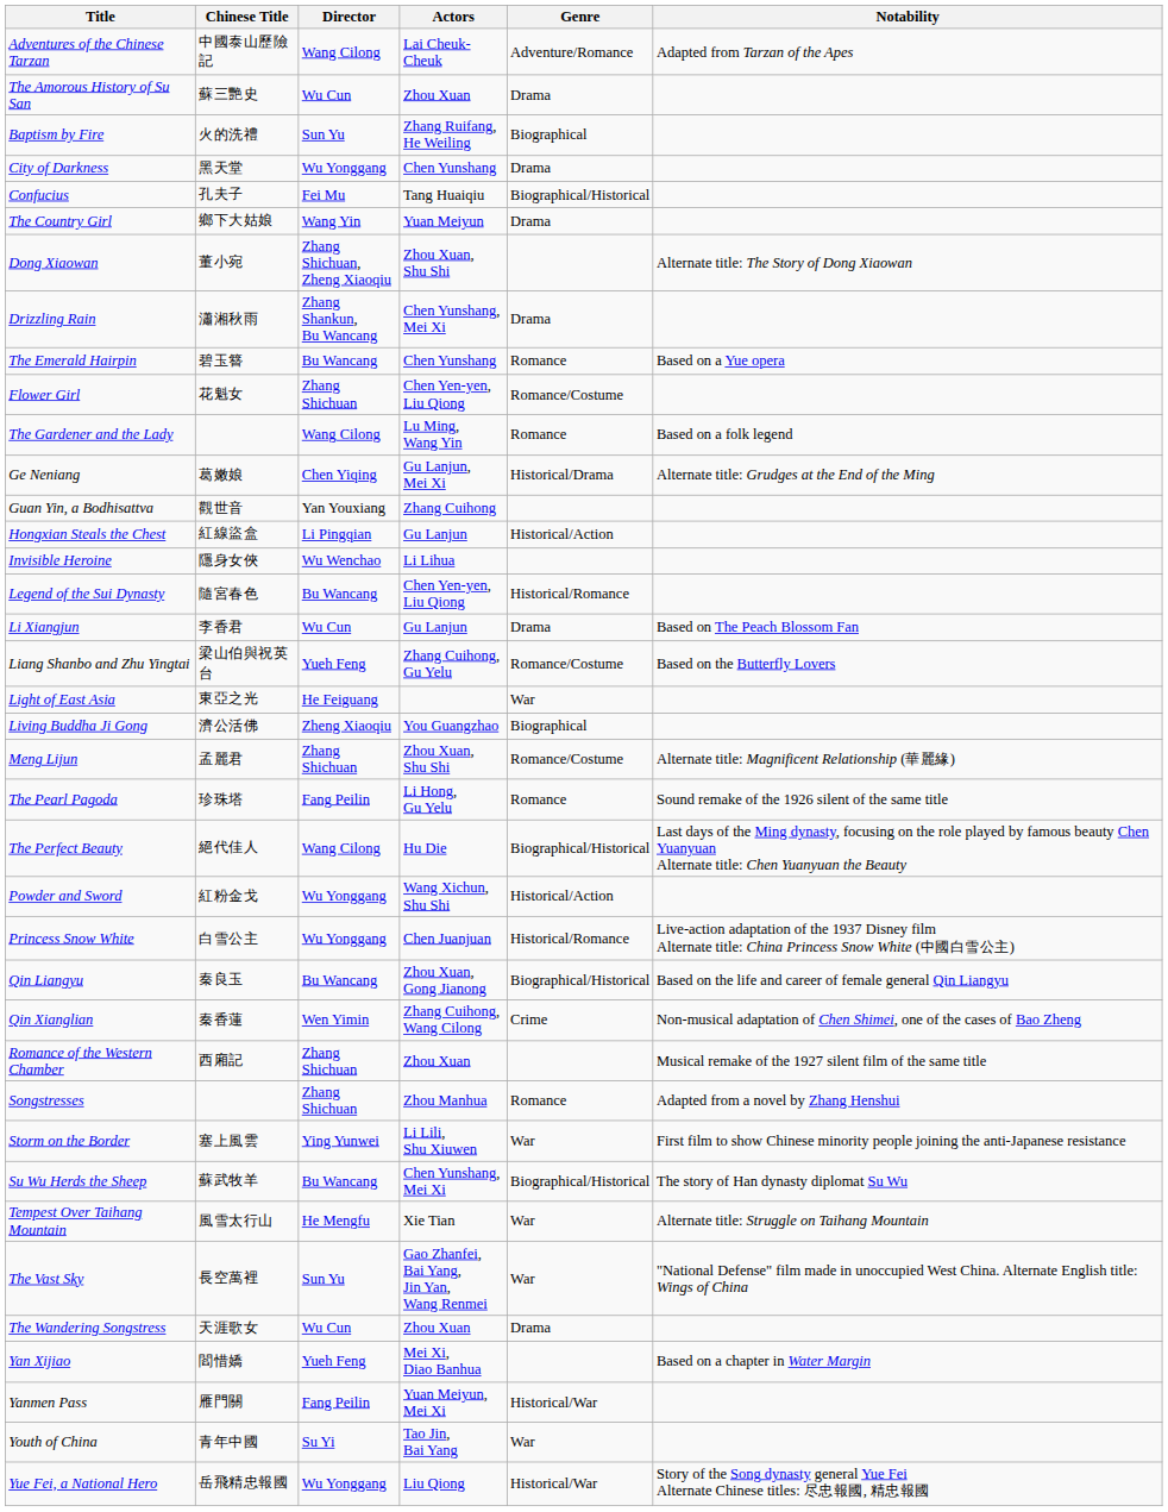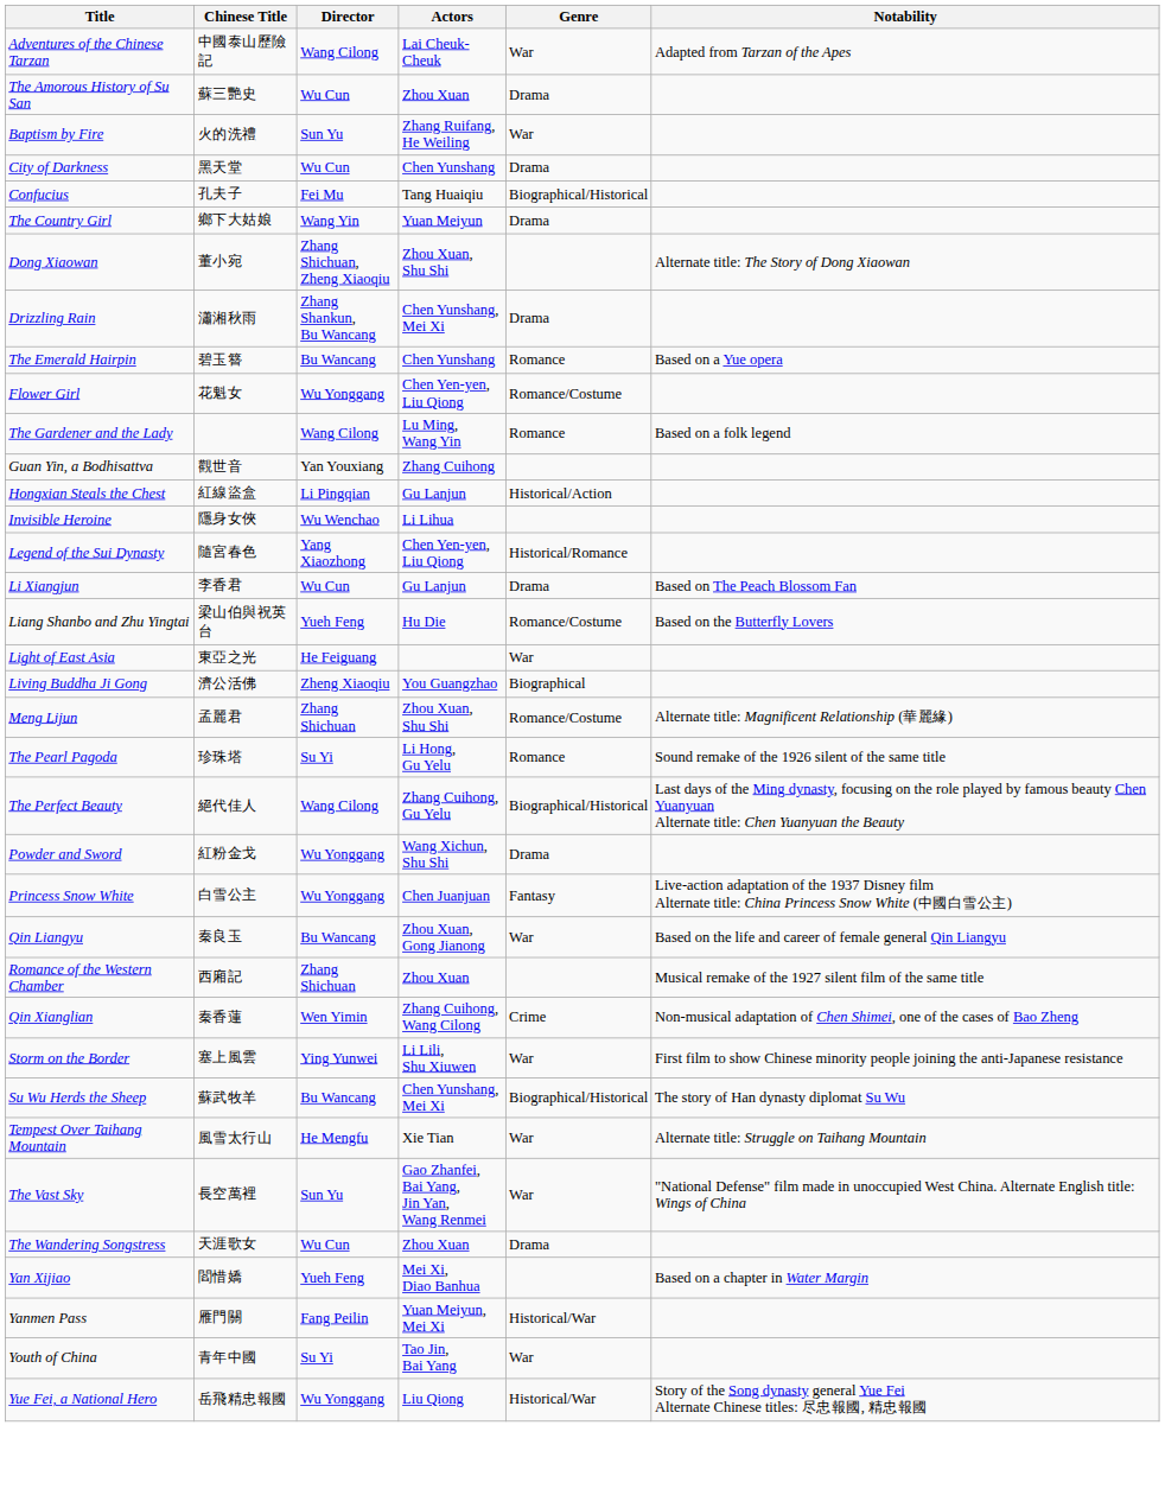 <table class="wikitable">
 <tr>
 <th>Title</th>
 <th>Chinese Title</th>
 <th>Director</th>
 <th>Actors</th>
 <th>Genre</th>
 <th>Notability</th>
 </tr>
 <tr>
 <td><em><a href='#'>Adventures of the Chinese Tarzan</a></em></td>
 <td>中國泰山歷險記</td>
 <td><a href='#'>Wang Cilong</a></td>
 <td><a href='#'>Lai Cheuk-Cheuk</a></td>
-<td>Adventure/Romance</td>
+<td>War</td>
 <td>Adapted from <em>Tarzan of the Apes</em></td>
 </tr>
 <tr>
 <td><em><a href='#'>The Amorous History of Su San</a></em></td>
 <td>蘇三艷史</td>
 <td><a href='#'>Wu Cun</a></td>
 <td><a href='#'>Zhou Xuan</a></td>
 <td>Drama</td>
 <td></td>
 </tr>
 <tr>
 <td><em><a href='#'>Baptism by Fire</a></em></td>
 <td>火的洗禮</td>
 <td><a href='#'>Sun Yu</a></td>
 <td><a href='#'>Zhang Ruifang</a>,<br><a href='#'>He Weiling</a></td>
-<td>Biographical</td>
+<td>War</td>
 <td></td>
 </tr>
 <tr>
 <td><em><a href='#'>City of Darkness</a></em></td>
 <td>黑天堂</td>
-<td><a href='#'>Wu Yonggang</a></td>
+<td><a href='#'>Wu Cun</a></td>
 <td><a href='#'>Chen Yunshang</a></td>
 <td>Drama</td>
 <td></td>
 </tr>
 <tr>
 <td><em><a href='#'>Confucius</a></em></td>
 <td>孔夫子</td>
 <td><a href='#'>Fei Mu</a></td>
 <td>Tang Huaiqiu</td>
 <td>Biographical/Historical</td>
 <td></td>
 </tr>
 <tr>
 <td><em><a href='#'>The Country Girl</a></em></td>
 <td>鄉下大姑娘</td>
 <td><a href='#'>Wang Yin</a></td>
 <td><a href='#'>Yuan Meiyun</a></td>
 <td>Drama</td>
 <td></td>
 </tr>
 <tr>
 <td><em><a href='#'>Dong Xiaowan</a></em></td>
 <td>董小宛</td>
 <td><a href='#'>Zhang Shichuan</a>,<br><a href='#'>Zheng Xiaoqiu</a></td>
 <td><a href='#'>Zhou Xuan</a>,<br><a href='#'>Shu Shi</a></td>
 <td></td>
 <td>Alternate title:  <em>The Story of Dong Xiaowan</em></td>
 </tr>
 <tr>
 <td><em><a href='#'>Drizzling Rain</a></em></td>
 <td>瀟湘秋雨</td>
 <td><a href='#'>Zhang Shankun</a>,<br><a href='#'>Bu Wancang</a></td>
 <td><a href='#'>Chen Yunshang</a>,<br><a href='#'>Mei Xi</a></td>
 <td>Drama</td>
 <td></td>
 </tr>
 <tr>
 <td><em><a href='#'>The Emerald Hairpin</a></em></td>
 <td>碧玉簪</td>
 <td><a href='#'>Bu Wancang</a></td>
 <td><a href='#'>Chen Yunshang</a></td>
 <td>Romance</td>
 <td>Based on a <a href='#'>Yue opera</a></td>
 </tr>
 <tr>
 <td><em><a href='#'>Flower Girl</a></em></td>
 <td>花魁女</td>
-<td><a href='#'>Zhang Shichuan</a></td>
+<td><a href='#'>Wu Yonggang</a></td>
 <td><a href='#'>Chen Yen-yen</a>,<br><a href='#'>Liu Qiong</a></td>
 <td>Romance/Costume</td>
 <td></td>
 </tr>
 <tr>
 <td><em><a href='#'>The Gardener and the Lady</a></em></td>
 <td></td>
 <td><a href='#'>Wang Cilong</a></td>
 <td><a href='#'>Lu Ming</a>,<br><a href='#'>Wang Yin</a></td>
 <td>Romance</td>
 <td>Based on a folk legend</td>
-</tr>
-<tr>
-<td><em>Ge Neniang</em></td>
-<td>葛嫩娘</td>
-<td><a href='#'>Chen Yiqing</a></td>
-<td><a href='#'>Gu Lanjun</a>,<br><a href='#'>Mei Xi</a></td>
-<td>Historical/Drama</td>
-<td>Alternate title:  <em>Grudges at the End of the Ming</em></td>
 </tr>
 <tr>
 <td><em>Guan Yin, a Bodhisattva</em></td>
 <td>觀世音</td>
 <td>Yan Youxiang</td>
 <td><a href='#'>Zhang Cuihong</a></td>
 <td></td>
 <td></td>
 </tr>
 <tr>
 <td><em><a href='#'>Hongxian Steals the Chest</a></em></td>
 <td>紅線盜盒</td>
 <td><a href='#'>Li Pingqian</a></td>
 <td><a href='#'>Gu Lanjun</a></td>
 <td>Historical/Action</td>
 <td></td>
 </tr>
 <tr>
 <td><em><a href='#'>Invisible Heroine</a></em></td>
 <td>隱身女俠</td>
 <td><a href='#'>Wu Wenchao</a></td>
 <td><a href='#'>Li Lihua</a></td>
 <td></td>
 <td></td>
 </tr>
 <tr>
 <td><em><a href='#'>Legend of the Sui Dynasty</a></em></td>
 <td>隨宮春色</td>
-<td><a href='#'>Bu Wancang</a></td>
+<td><a href='#'>Yang Xiaozhong</a></td>
 <td><a href='#'>Chen Yen-yen</a>,<br><a href='#'>Liu Qiong</a></td>
 <td>Historical/Romance</td>
 <td></td>
 </tr>
 <tr>
 <td><em><a href='#'>Li Xiangjun</a></em></td>
 <td>李香君</td>
 <td><a href='#'>Wu Cun</a></td>
 <td><a href='#'>Gu Lanjun</a></td>
 <td>Drama</td>
 <td>Based on <a href='#'>The Peach Blossom Fan</a></td>
 </tr>
 <tr>
 <td><em>Liang Shanbo and Zhu Yingtai</em></td>
 <td>梁山伯與祝英台</td>
 <td><a href='#'>Yueh Feng</a></td>
-<td><a href='#'>Zhang Cuihong</a>,<br><a href='#'>Gu Yelu</a></td>
+<td><a href='#'>Hu Die</a></td>
 <td>Romance/Costume</td>
 <td>Based on the <a href='#'>Butterfly Lovers</a></td>
 </tr>
 <tr>
 <td><em><a href='#'>Light of East Asia</a></em></td>
 <td>東亞之光</td>
 <td><a href='#'>He Feiguang</a></td>
 <td></td>
 <td>War</td>
 <td></td>
 </tr>
 <tr>
 <td><em><a href='#'>Living Buddha Ji Gong</a></em></td>
 <td>濟公活佛</td>
 <td><a href='#'>Zheng Xiaoqiu</a></td>
 <td><a href='#'>You Guangzhao</a></td>
 <td>Biographical</td>
 <td></td>
 </tr>
 <tr>
 <td><em><a href='#'>Meng Lijun</a></em></td>
 <td>孟麗君</td>
 <td><a href='#'>Zhang Shichuan</a></td>
 <td><a href='#'>Zhou Xuan</a>,<br><a href='#'>Shu Shi</a></td>
 <td>Romance/Costume</td>
 <td>Alternate title:  <em>Magnificent Relationship</em> (華麗緣)</td>
 </tr>
 <tr>
 <td><em><a href='#'>The Pearl Pagoda</a></em></td>
 <td>珍珠塔</td>
-<td><a href='#'>Fang Peilin</a></td>
+<td><a href='#'>Su Yi</a></td>
 <td><a href='#'>Li Hong</a>,<br><a href='#'>Gu Yelu</a></td>
 <td>Romance</td>
 <td>Sound remake of the 1926 silent of the same title</td>
 </tr>
 <tr>
 <td><em><a href='#'>The Perfect Beauty</a></em></td>
 <td>絕代佳人</td>
 <td><a href='#'>Wang Cilong</a></td>
-<td><a href='#'>Hu Die</a></td>
+<td><a href='#'>Zhang Cuihong</a>,<br><a href='#'>Gu Yelu</a></td>
 <td>Biographical/Historical</td>
 <td>Last days of the <a href='#'>Ming dynasty</a>, focusing on the role played by famous beauty <a href='#'>Chen Yuanyuan</a><br>Alternate title: <em>Chen Yuanyuan the Beauty</em><br></td>
 </tr>
 <tr>
 <td><em><a href='#'>Powder and Sword</a></em></td>
 <td>紅粉金戈</td>
 <td><a href='#'>Wu Yonggang</a></td>
 <td><a href='#'>Wang Xichun</a>,<br><a href='#'>Shu Shi</a></td>
-<td>Historical/Action</td>
+<td>Drama</td>
 <td></td>
 </tr>
 <tr>
 <td><em><a href='#'>Princess Snow White</a></em></td>
 <td>白雪公主</td>
 <td><a href='#'>Wu Yonggang</a></td>
 <td><a href='#'>Chen Juanjuan</a></td>
-<td>Historical/Romance</td>
+<td>Fantasy</td>
 <td>Live-action adaptation of the 1937 Disney film<br>Alternate title: <em>China Princess Snow White</em> (中國白雪公主)</td>
 </tr>
 <tr>
 <td><em><a href='#'>Qin Liangyu</a></em></td>
 <td>秦良玉</td>
 <td><a href='#'>Bu Wancang</a></td>
 <td><a href='#'>Zhou Xuan</a>,<br><a href='#'>Gong Jianong</a></td>
-<td>Biographical/Historical</td>
+<td>War</td>
 <td>Based on the life and career of female general <a href='#'>Qin Liangyu</a></td>
-</tr>
-<tr>
-<td><em><a href='#'>Qin Xianglian</a></em></td>
-<td>秦香蓮</td>
-<td><a href='#'>Wen Yimin</a></td>
-<td><a href='#'>Zhang Cuihong</a>,<br><a href='#'>Wang Cilong</a></td>
-<td>Crime</td>
-<td>Non-musical adaptation of <em><a href='#'>Chen Shimei</a></em>, one of the cases of <a href='#'>Bao Zheng</a></td>
 </tr>
 <tr>
 <td><em><a href='#'>Romance of the Western Chamber</a></em></td>
 <td>西廂記</td>
 <td><a href='#'>Zhang Shichuan</a></td>
 <td><a href='#'>Zhou Xuan</a></td>
 <td></td>
 <td>Musical remake of the 1927 silent film of the same title</td>
 </tr>
 <tr>
-<td><em><a href='#'>Songstresses</a></em></td>
-<td></td>
-<td><a href='#'>Zhang Shichuan</a></td>
-<td><a href='#'>Zhou Manhua</a></td>
-<td>Romance</td>
-<td>Adapted from a novel by <a href='#'>Zhang Henshui</a></td>
+<td><em><a href='#'>Qin Xianglian</a></em></td>
+<td>秦香蓮</td>
+<td><a href='#'>Wen Yimin</a></td>
+<td><a href='#'>Zhang Cuihong</a>,<br><a href='#'>Wang Cilong</a></td>
+<td>Crime</td>
+<td>Non-musical adaptation of <em><a href='#'>Chen Shimei</a></em>, one of the cases of <a href='#'>Bao Zheng</a></td>
 </tr>
 <tr>
 <td><em><a href='#'>Storm on the Border</a></em></td>
 <td>塞上風雲</td>
 <td><a href='#'>Ying Yunwei</a></td>
 <td><a href='#'>Li Lili</a>,<br><a href='#'>Shu Xiuwen</a></td>
 <td>War</td>
 <td>First film to show Chinese minority people joining the anti-Japanese resistance</td>
 </tr>
 <tr>
 <td><em><a href='#'>Su Wu Herds the Sheep</a></em></td>
 <td>蘇武牧羊</td>
 <td><a href='#'>Bu Wancang</a></td>
 <td><a href='#'>Chen Yunshang</a>,<br><a href='#'>Mei Xi</a></td>
 <td>Biographical/Historical</td>
 <td>The story of Han dynasty diplomat <a href='#'>Su Wu</a></td>
 </tr>
 <tr>
 <td><em><a href='#'>Tempest Over Taihang Mountain</a></em></td>
 <td>風雪太行山</td>
 <td><a href='#'>He Mengfu</a></td>
 <td>Xie Tian</td>
 <td>War</td>
 <td>Alternate title:  <em>Struggle on Taihang Mountain</em></td>
 </tr>
 <tr>
 <td><em><a href='#'>The Vast Sky</a></em></td>
 <td>長空萬裡</td>
 <td><a href='#'>Sun Yu</a></td>
 <td><a href='#'>Gao Zhanfei</a>,<br><a href='#'>Bai Yang</a>,<br><a href='#'>Jin Yan</a>,<br><a href='#'>Wang Renmei</a></td>
 <td>War</td>
 <td>"National Defense" film made in unoccupied West China.  Alternate English title:  <em>Wings of China</em></td>
 </tr>
 <tr>
 <td><em><a href='#'>The Wandering Songstress</a></em></td>
 <td>天涯歌女</td>
 <td><a href='#'>Wu Cun</a></td>
 <td><a href='#'>Zhou Xuan</a></td>
 <td>Drama</td>
 <td></td>
 </tr>
 <tr>
 <td><em><a href='#'>Yan Xijiao</a></em></td>
 <td>閻惜嬌</td>
 <td><a href='#'>Yueh Feng</a></td>
 <td><a href='#'>Mei Xi</a>,<br><a href='#'>Diao Banhua</a></td>
 <td></td>
 <td>Based on a chapter in <em><a href='#'>Water Margin</a></em></td>
 </tr>
 <tr>
 <td><em>Yanmen Pass</em></td>
 <td>雁門關</td>
 <td><a href='#'>Fang Peilin</a></td>
 <td><a href='#'>Yuan Meiyun</a>,<br><a href='#'>Mei Xi</a></td>
 <td>Historical/War</td>
 <td></td>
 </tr>
 <tr>
 <td><em>Youth of China</em></td>
 <td>青年中國</td>
 <td><a href='#'>Su Yi</a></td>
 <td><a href='#'>Tao Jin</a>,<br><a href='#'>Bai Yang</a></td>
 <td>War</td>
 <td></td>
 </tr>
 <tr>
 <td><em><a href='#'>Yue Fei, a National Hero</a></em></td>
 <td>岳飛精忠報國</td>
 <td><a href='#'>Wu Yonggang</a></td>
 <td><a href='#'>Liu Qiong</a></td>
 <td>Historical/War</td>
 <td>Story of the <a href='#'>Song dynasty</a> general <a href='#'>Yue Fei</a><br>Alternate Chinese titles: 尽忠報國, 精忠報國</td>
 </tr>
 </table>
